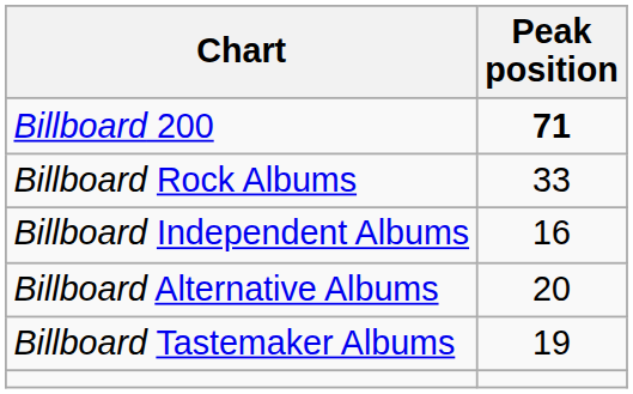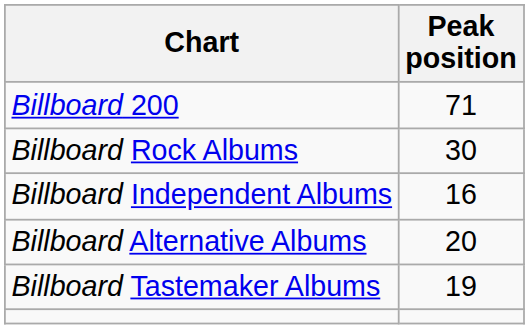 <table class="wikitable">
 <tr>
 <th>Chart</th>
 <th>Peak<br>position</th>
 </tr>
 <tr>
 <td><a href='#'><em>Billboard</em> 200</a></td>
-<td align="center"><strong>71</strong></td>
+<td align="center">71</td>
 </tr>
 <tr>
 <td><em>Billboard</em> <a href='#'>Rock Albums</a></td>
-<td align="center">33</td>
+<td align="center">30</td>
 </tr>
 <tr>
 <td><em>Billboard</em> <a href='#'>Independent Albums</a></td>
 <td align="center">16</td>
 </tr>
 <tr>
 <td><em>Billboard</em> <a href='#'>Alternative Albums</a></td>
 <td align="center">20</td>
 </tr>
 <tr>
 <td><em>Billboard</em> <a href='#'>Tastemaker Albums</a></td>
 <td align="center">19</td>
 </tr>
 <tr>
 <td></td>
 </tr>
 </table>
